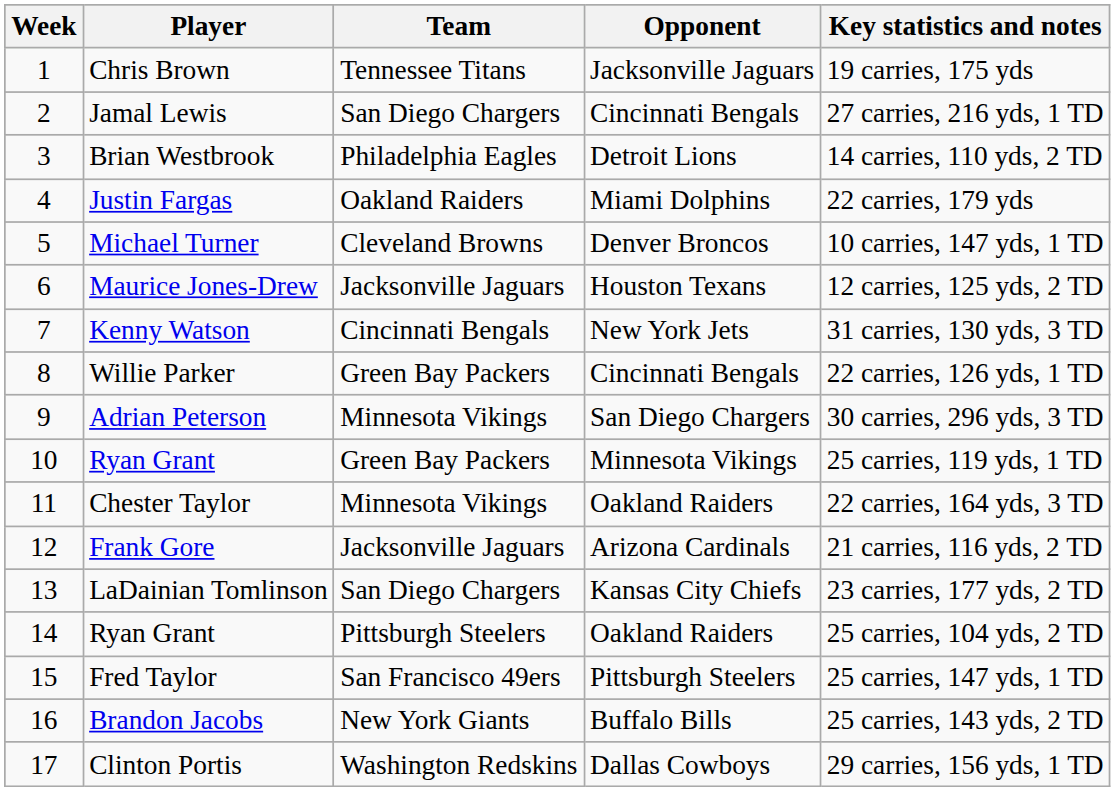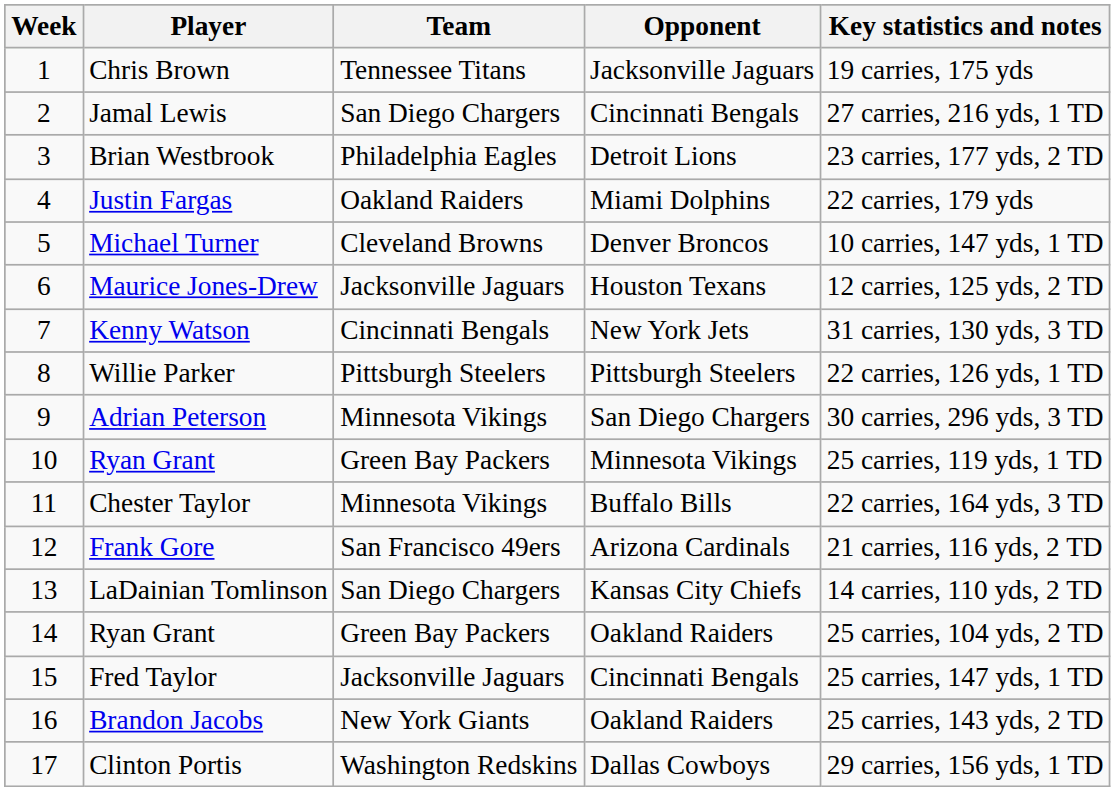 <table class="wikitable">
 <tr style="background:#efef;">
 <th>Week</th>
 <th>Player</th>
 <th>Team</th>
 <th>Opponent</th>
 <th>Key statistics and notes</th>
 </tr>
 <tr>
 <td align=center>1</td>
 <td>Chris Brown</td>
 <td>Tennessee Titans</td>
 <td>Jacksonville Jaguars</td>
 <td>19 carries, 175 yds</td>
 </tr>
 <tr>
 <td align=center>2</td>
 <td>Jamal Lewis</td>
 <td>San Diego Chargers</td>
 <td>Cincinnati Bengals</td>
 <td>27 carries, 216 yds, 1 TD</td>
 </tr>
 <tr>
 <td align=center>3</td>
 <td>Brian Westbrook</td>
 <td>Philadelphia Eagles</td>
 <td>Detroit Lions</td>
-<td>14 carries, 110 yds, 2 TD</td>
+<td>23 carries, 177 yds, 2 TD</td>
 </tr>
 <tr>
 <td align=center>4</td>
 <td><a href='#'>Justin Fargas</a></td>
 <td>Oakland Raiders</td>
 <td>Miami Dolphins</td>
 <td>22 carries, 179 yds</td>
 </tr>
 <tr>
 <td align=center>5</td>
 <td><a href='#'>Michael Turner</a></td>
 <td>Cleveland Browns</td>
 <td>Denver Broncos</td>
 <td>10 carries, 147 yds, 1 TD</td>
 </tr>
 <tr>
 <td align=center>6</td>
 <td><a href='#'>Maurice Jones-Drew</a></td>
 <td>Jacksonville Jaguars</td>
 <td>Houston Texans</td>
 <td>12 carries, 125 yds, 2 TD</td>
 </tr>
 <tr>
 <td align=center>7</td>
 <td><a href='#'>Kenny Watson</a></td>
 <td>Cincinnati Bengals</td>
 <td>New York Jets</td>
 <td>31 carries, 130 yds, 3 TD</td>
 </tr>
 <tr>
 <td align=center>8</td>
 <td>Willie Parker</td>
-<td>Green Bay Packers</td>
-<td>Cincinnati Bengals</td>
+<td>Pittsburgh Steelers</td>
+<td>Pittsburgh Steelers</td>
 <td>22 carries, 126 yds, 1 TD</td>
 </tr>
 <tr>
 <td align=center>9</td>
 <td><a href='#'>Adrian Peterson</a></td>
 <td>Minnesota Vikings</td>
 <td>San Diego Chargers</td>
 <td>30 carries, 296 yds, 3 TD</td>
 </tr>
 <tr>
 <td align=center>10</td>
 <td><a href='#'>Ryan Grant</a></td>
 <td>Green Bay Packers</td>
 <td>Minnesota Vikings</td>
 <td>25 carries, 119 yds, 1 TD</td>
 </tr>
 <tr>
 <td align=center>11</td>
 <td>Chester Taylor</td>
 <td>Minnesota Vikings</td>
-<td>Oakland Raiders</td>
+<td>Buffalo Bills</td>
 <td>22 carries, 164 yds, 3 TD</td>
 </tr>
 <tr>
 <td align=center>12</td>
 <td><a href='#'>Frank Gore</a></td>
-<td>Jacksonville Jaguars</td>
+<td>San Francisco 49ers</td>
 <td>Arizona Cardinals</td>
 <td>21 carries, 116 yds, 2 TD</td>
 </tr>
 <tr>
 <td align=center>13</td>
 <td>LaDainian Tomlinson</td>
 <td>San Diego Chargers</td>
 <td>Kansas City Chiefs</td>
-<td>23 carries, 177 yds, 2 TD</td>
+<td>14 carries, 110 yds, 2 TD</td>
 </tr>
 <tr>
 <td align=center>14</td>
 <td>Ryan Grant</td>
-<td>Pittsburgh Steelers</td>
+<td>Green Bay Packers</td>
 <td>Oakland Raiders</td>
 <td>25 carries, 104 yds, 2 TD</td>
 </tr>
 <tr>
 <td align=center>15</td>
 <td>Fred Taylor</td>
-<td>San Francisco 49ers</td>
-<td>Pittsburgh Steelers</td>
+<td>Jacksonville Jaguars</td>
+<td>Cincinnati Bengals</td>
 <td>25 carries, 147 yds, 1 TD</td>
 </tr>
 <tr>
 <td align=center>16</td>
 <td><a href='#'>Brandon Jacobs</a></td>
 <td>New York Giants</td>
-<td>Buffalo Bills</td>
+<td>Oakland Raiders</td>
 <td>25 carries, 143 yds, 2 TD</td>
 </tr>
 <tr>
 <td align=center>17</td>
 <td>Clinton Portis</td>
 <td>Washington Redskins</td>
 <td>Dallas Cowboys</td>
 <td>29 carries, 156 yds, 1 TD</td>
 </tr>
 </table>
